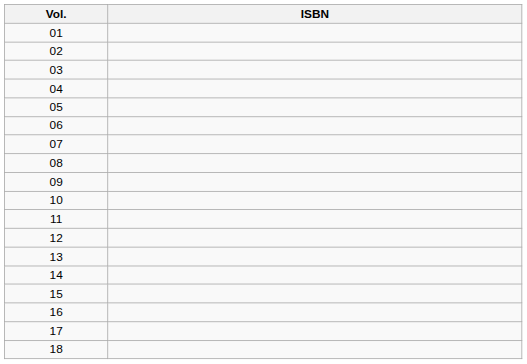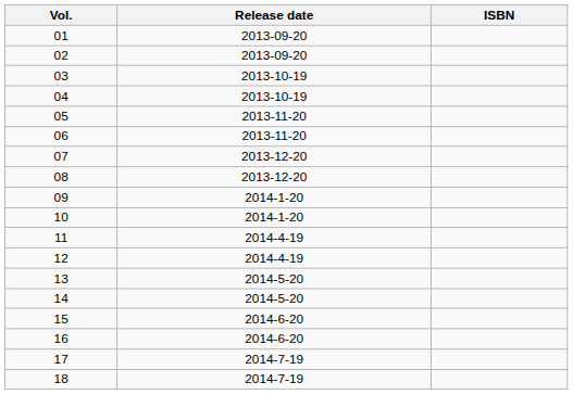 <table class="wikitable" width="50%" style="font-size:90%;">
 <tr>
 <th width="20%">Vol.</th>
+<th>Release date</th>
 <th>ISBN</th>
 </tr>
 <tr align="center">
 <td>01</td>
+<td>2013-09-20</td>
 <td></td>
 </tr>
 <tr align="center">
 <td>02</td>
+<td>2013-09-20</td>
 <td></td>
 </tr>
 <tr align="center">
 <td>03</td>
+<td>2013-10-19</td>
 <td></td>
 </tr>
 <tr align="center">
 <td>04</td>
+<td>2013-10-19</td>
 <td></td>
 </tr>
 <tr align="center">
 <td>05</td>
+<td>2013-11-20</td>
 <td></td>
 </tr>
 <tr align="center">
 <td>06</td>
+<td>2013-11-20</td>
 <td></td>
 </tr>
 <tr align="center">
 <td>07</td>
+<td>2013-12-20</td>
 <td></td>
 </tr>
 <tr align="center">
 <td>08</td>
+<td>2013-12-20</td>
 <td></td>
 </tr>
 <tr align="center">
 <td>09</td>
+<td>2014-1-20</td>
 <td></td>
 </tr>
 <tr align="center">
 <td>10</td>
+<td>2014-1-20</td>
 <td></td>
 </tr>
 <tr align="center">
 <td>11</td>
+<td>2014-4-19</td>
 <td></td>
 </tr>
 <tr align="center">
 <td>12</td>
+<td>2014-4-19</td>
 <td></td>
 </tr>
 <tr align="center">
 <td>13</td>
+<td>2014-5-20</td>
 <td></td>
 </tr>
 <tr align="center">
 <td>14</td>
+<td>2014-5-20</td>
 <td></td>
 </tr>
 <tr align="center">
 <td>15</td>
+<td>2014-6-20</td>
 <td></td>
 </tr>
 <tr align="center">
 <td>16</td>
+<td>2014-6-20</td>
 <td></td>
 </tr>
 <tr align="center">
 <td>17</td>
+<td>2014-7-19</td>
 <td></td>
 </tr>
 <tr align="center">
 <td>18</td>
+<td>2014-7-19</td>
 <td></td>
 </tr>
 </table>
